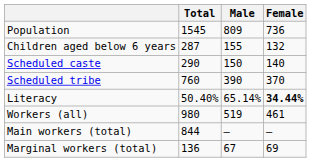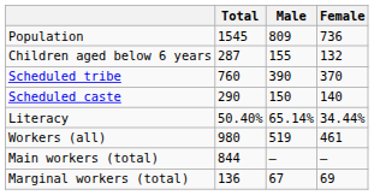 <table class="wikitable sortable">
 <tr>
 <th></th>
 <th>Total</th>
 <th>Male</th>
 <th>Female</th>
 </tr>
 <tr>
 <td>Population</td>
 <td>1545</td>
 <td>809</td>
 <td>736</td>
 </tr>
 <tr>
 <td>Children aged below 6 years</td>
 <td>287</td>
 <td>155</td>
 <td>132</td>
 </tr>
 <tr>
+<td><a href='#'>Scheduled tribe</a></td>
+<td>760</td>
+<td>390</td>
+<td>370</td>
+</tr>
+<tr>
 <td><a href='#'>Scheduled caste</a></td>
 <td>290</td>
 <td>150</td>
 <td>140</td>
 </tr>
 <tr>
-<td><a href='#'>Scheduled tribe</a></td>
-<td>760</td>
-<td>390</td>
-<td>370</td>
-</tr>
-<tr>
 <td>Literacy</td>
 <td>50.40%</td>
 <td>65.14%</td>
-<td><strong>34.44%</strong></td>
+<td>34.44%</td>
 </tr>
 <tr>
 <td>Workers (all)</td>
 <td>980</td>
 <td>519</td>
 <td>461</td>
 </tr>
 <tr>
 <td>Main workers (total)</td>
 <td>844</td>
 <td>–</td>
 <td>–</td>
 </tr>
 <tr>
 <td>Marginal workers (total)</td>
 <td>136</td>
 <td>67</td>
 <td>69</td>
 </tr>
 </table>
